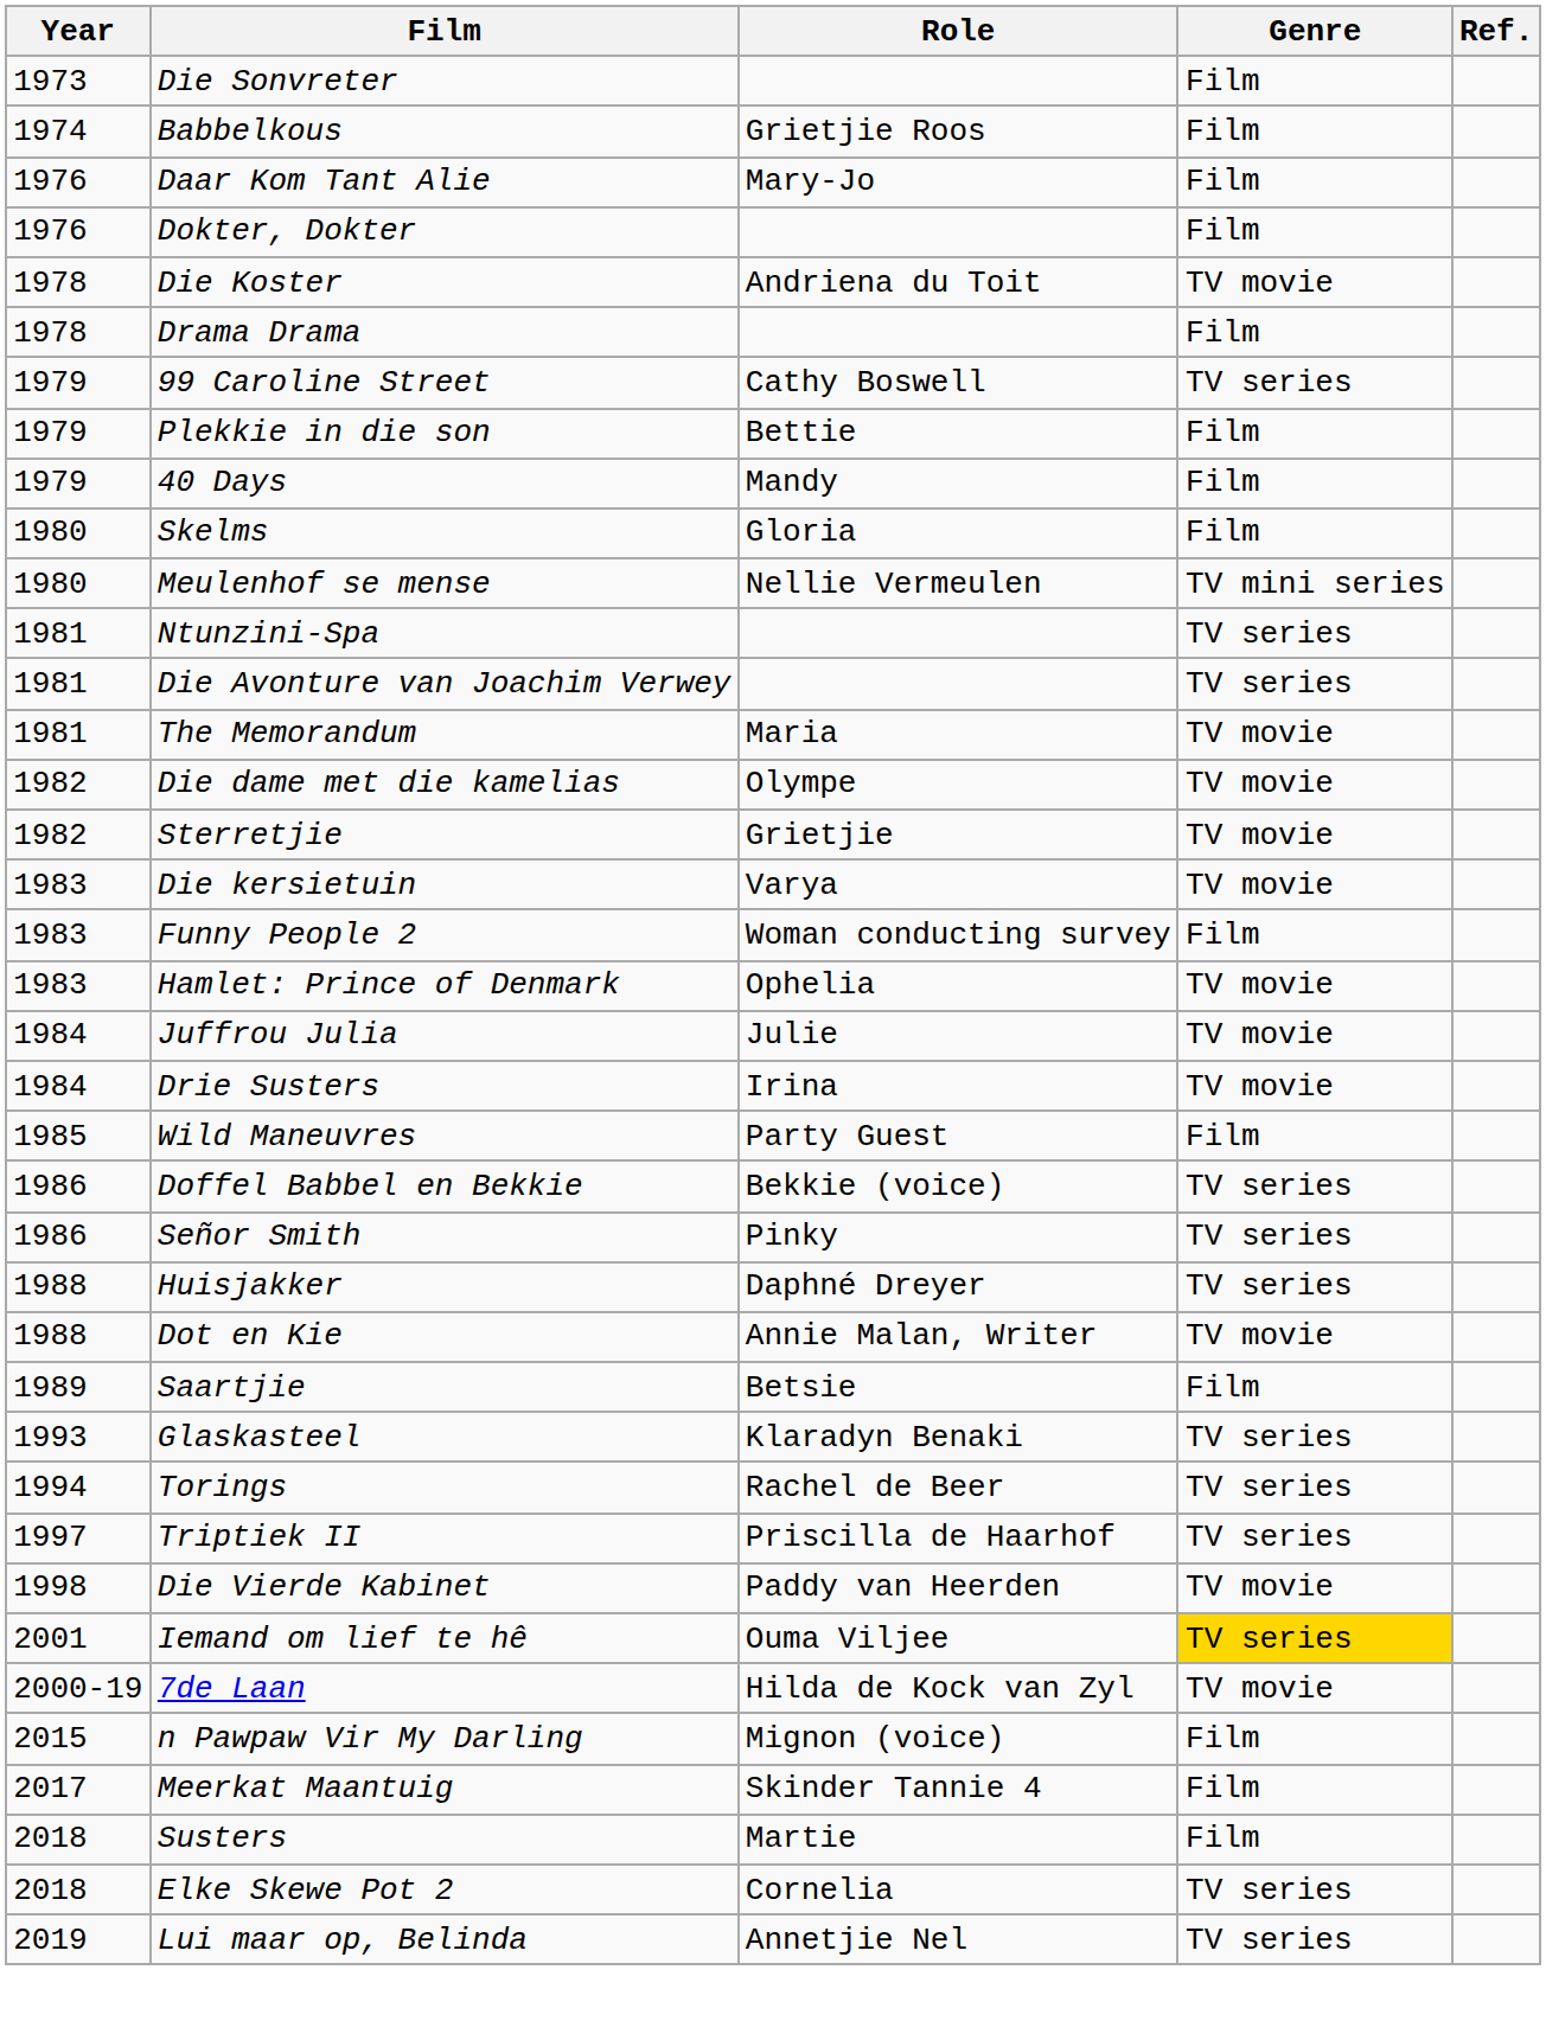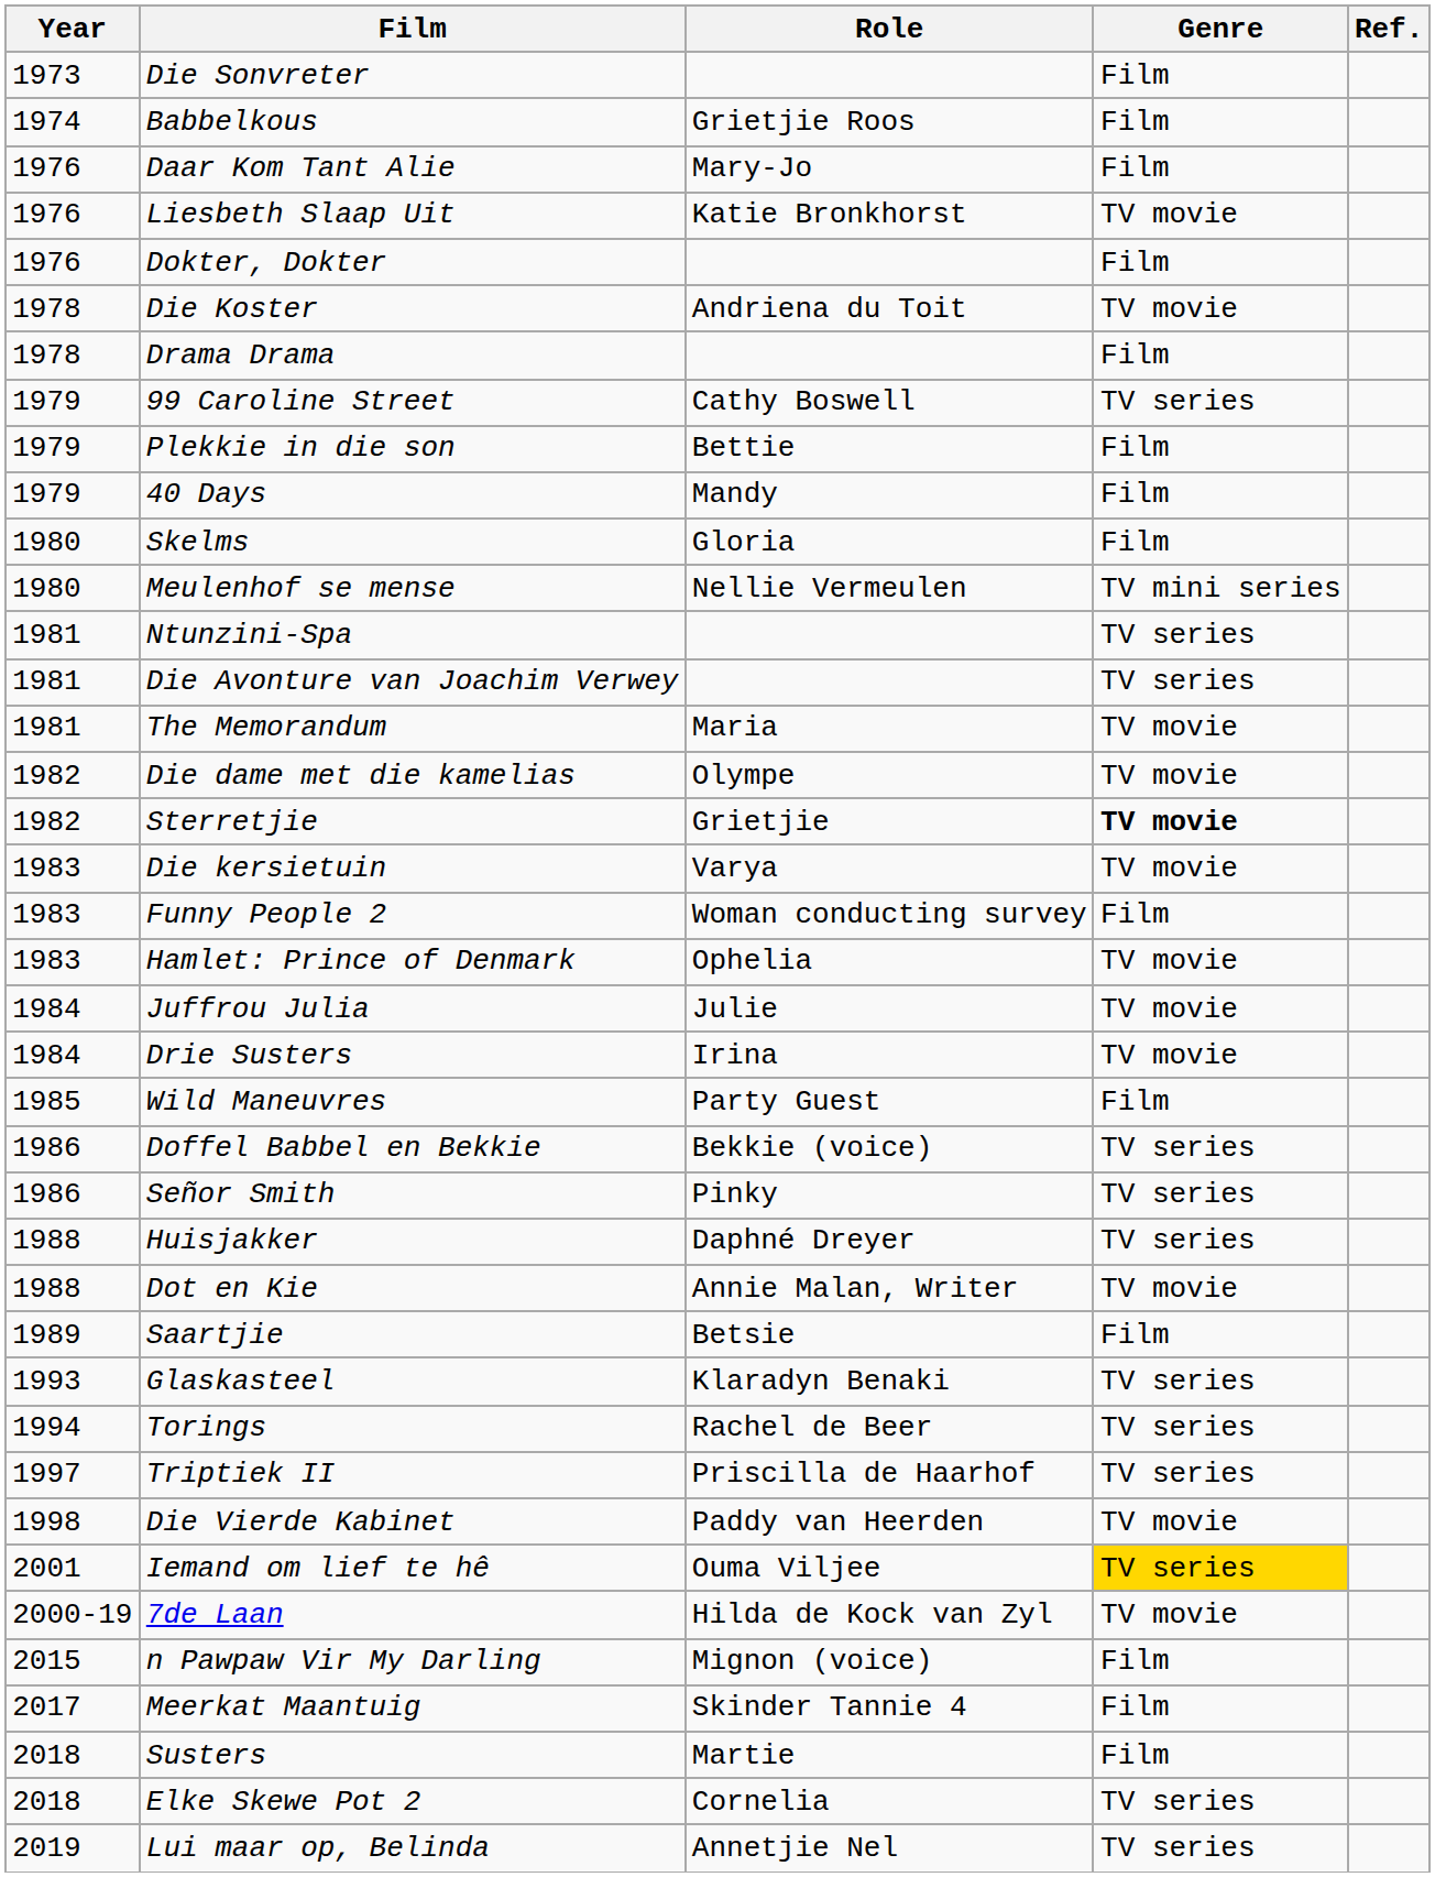 <table class="wikitable">
 <tr>
 <th>Year</th>
 <th>Film</th>
 <th>Role</th>
 <th>Genre</th>
 <th>Ref.</th>
 </tr>
 <tr>
 <td>1973</td>
 <td><em>Die Sonvreter</em></td>
 <td></td>
 <td>Film</td>
 <td></td>
 </tr>
 <tr>
 <td>1974</td>
 <td><em>Babbelkous</em></td>
 <td>Grietjie Roos</td>
 <td>Film</td>
 <td></td>
 </tr>
 <tr>
 <td>1976</td>
 <td><em>Daar Kom Tant Alie</em></td>
 <td>Mary-Jo</td>
 <td>Film</td>
+<td></td>
+</tr>
+<tr>
+<td>1976</td>
+<td><em>Liesbeth Slaap Uit</em></td>
+<td>Katie Bronkhorst</td>
+<td>TV movie</td>
 <td></td>
 </tr>
 <tr>
 <td>1976</td>
 <td><em>Dokter, Dokter</em></td>
 <td></td>
 <td>Film</td>
 <td></td>
 </tr>
 <tr>
 <td>1978</td>
 <td><em>Die Koster</em></td>
 <td>Andriena du Toit</td>
 <td>TV movie</td>
 <td></td>
 </tr>
 <tr>
 <td>1978</td>
 <td><em>Drama Drama</em></td>
 <td></td>
 <td>Film</td>
 <td></td>
 </tr>
 <tr>
 <td>1979</td>
 <td><em>99 Caroline Street</em></td>
 <td>Cathy Boswell</td>
 <td>TV series</td>
 <td></td>
 </tr>
 <tr>
 <td>1979</td>
 <td><em>Plekkie in die son</em></td>
 <td>Bettie</td>
 <td>Film</td>
 <td></td>
 </tr>
 <tr>
 <td>1979</td>
 <td><em>40 Days</em></td>
 <td>Mandy</td>
 <td>Film</td>
 <td></td>
 </tr>
 <tr>
 <td>1980</td>
 <td><em>Skelms</em></td>
 <td>Gloria</td>
 <td>Film</td>
 <td></td>
 </tr>
 <tr>
 <td>1980</td>
 <td><em>Meulenhof se mense</em></td>
 <td>Nellie Vermeulen</td>
 <td>TV mini series</td>
 <td></td>
 </tr>
 <tr>
 <td>1981</td>
 <td><em>Ntunzini-Spa</em></td>
 <td></td>
 <td>TV series</td>
 <td></td>
 </tr>
 <tr>
 <td>1981</td>
 <td><em>Die Avonture van Joachim Verwey</em></td>
 <td></td>
 <td>TV series</td>
 <td></td>
 </tr>
 <tr>
 <td>1981</td>
 <td><em>The Memorandum</em></td>
 <td>Maria</td>
 <td>TV movie</td>
 <td></td>
 </tr>
 <tr>
 <td>1982</td>
 <td><em>Die dame met die kamelias</em></td>
 <td>Olympe</td>
 <td>TV movie</td>
 <td></td>
 </tr>
 <tr>
 <td>1982</td>
 <td><em>Sterretjie</em></td>
 <td>Grietjie</td>
-<td>TV movie</td>
+<td><strong>TV movie</strong></td>
 <td></td>
 </tr>
 <tr>
 <td>1983</td>
 <td><em>Die kersietuin</em></td>
 <td>Varya</td>
 <td>TV movie</td>
 <td></td>
 </tr>
 <tr>
 <td>1983</td>
 <td><em>Funny People 2</em></td>
 <td>Woman conducting survey</td>
 <td>Film</td>
 <td></td>
 </tr>
 <tr>
 <td>1983</td>
 <td><em>Hamlet: Prince of Denmark</em></td>
 <td>Ophelia</td>
 <td>TV movie</td>
 <td></td>
 </tr>
 <tr>
 <td>1984</td>
 <td><em>Juffrou Julia</em></td>
 <td>Julie</td>
 <td>TV movie</td>
 <td></td>
 </tr>
 <tr>
 <td>1984</td>
 <td><em>Drie Susters</em></td>
 <td>Irina</td>
 <td>TV movie</td>
 <td></td>
 </tr>
 <tr>
 <td>1985</td>
 <td><em>Wild Maneuvres</em></td>
 <td>Party Guest</td>
 <td>Film</td>
 <td></td>
 </tr>
 <tr>
 <td>1986</td>
 <td><em>Doffel Babbel en Bekkie</em></td>
 <td>Bekkie (voice)</td>
 <td>TV series</td>
 <td></td>
 </tr>
 <tr>
 <td>1986</td>
 <td><em>Señor Smith</em></td>
 <td>Pinky</td>
 <td>TV series</td>
 <td></td>
 </tr>
 <tr>
 <td>1988</td>
 <td><em>Huisjakker</em></td>
 <td>Daphné Dreyer</td>
 <td>TV series</td>
 <td></td>
 </tr>
 <tr>
 <td>1988</td>
 <td><em>Dot en Kie</em></td>
 <td>Annie Malan, Writer</td>
 <td>TV movie</td>
 <td></td>
 </tr>
 <tr>
 <td>1989</td>
 <td><em>Saartjie</em></td>
 <td>Betsie</td>
 <td>Film</td>
 <td></td>
 </tr>
 <tr>
 <td>1993</td>
 <td><em>Glaskasteel</em></td>
 <td>Klaradyn Benaki</td>
 <td>TV series</td>
 <td></td>
 </tr>
 <tr>
 <td>1994</td>
 <td><em>Torings</em></td>
 <td>Rachel de Beer</td>
 <td>TV series</td>
 <td></td>
 </tr>
 <tr>
 <td>1997</td>
 <td><em>Triptiek II</em></td>
 <td>Priscilla de Haarhof</td>
 <td>TV series</td>
 <td></td>
 </tr>
 <tr>
 <td>1998</td>
 <td><em>Die Vierde Kabinet</em></td>
 <td>Paddy van Heerden</td>
 <td>TV movie</td>
 <td></td>
 </tr>
 <tr>
 <td>2001</td>
 <td><em>Iemand om lief te hê</em></td>
 <td>Ouma Viljee</td>
 <td style="background: gold;">TV series</td>
 <td></td>
 </tr>
 <tr>
 <td>2000-19</td>
 <td><em><a href='#'>7de Laan</a></em></td>
 <td>Hilda de Kock van Zyl</td>
 <td>TV movie</td>
 <td></td>
 </tr>
 <tr>
 <td>2015</td>
 <td><em>n Pawpaw Vir My Darling</em></td>
 <td>Mignon (voice)</td>
 <td>Film</td>
 <td></td>
 </tr>
 <tr>
 <td>2017</td>
 <td><em>Meerkat Maantuig</em></td>
 <td>Skinder Tannie 4</td>
 <td>Film</td>
 <td></td>
 </tr>
 <tr>
 <td>2018</td>
 <td><em>Susters</em></td>
 <td>Martie</td>
 <td>Film</td>
 <td></td>
 </tr>
 <tr>
 <td>2018</td>
 <td><em>Elke Skewe Pot 2</em></td>
 <td>Cornelia</td>
 <td>TV series</td>
 <td></td>
 </tr>
 <tr>
 <td>2019</td>
 <td><em>Lui maar op, Belinda</em></td>
 <td>Annetjie Nel</td>
 <td>TV series</td>
 <td></td>
 </tr>
 </table>
